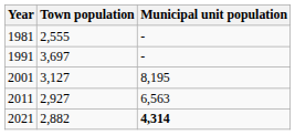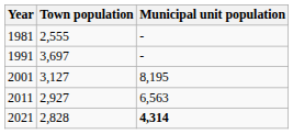 <table class=wikitable>
 <tr>
 <th>Year</th>
 <th>Town population</th>
 <th>Municipal unit population</th>
 </tr>
 <tr>
 <td>1981</td>
 <td>2,555</td>
 <td>-</td>
 </tr>
 <tr>
 <td>1991</td>
 <td>3,697</td>
 <td>-</td>
 </tr>
 <tr>
 <td>2001</td>
 <td>3,127</td>
 <td>8,195</td>
 </tr>
 <tr>
 <td>2011</td>
 <td>2,927</td>
 <td>6,563</td>
 </tr>
 <tr>
 <td>2021</td>
-<td>2,882</td>
+<td>2,828</td>
 <td><strong>4,314</strong></td>
 </tr>
 </table>
